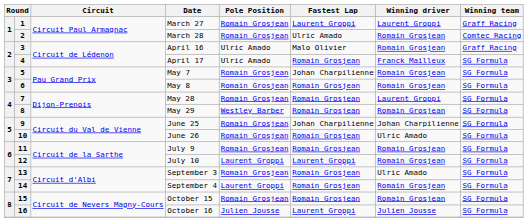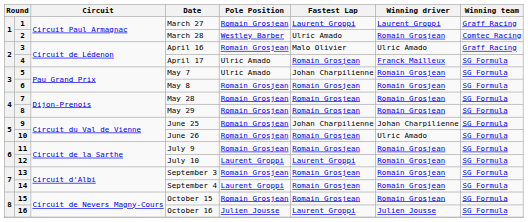 <table class="wikitable" style="font-size: 85%">
 <tr>
 <th colspan=2>Round</th>
 <th>Circuit</th>
 <th>Date</th>
 <th>Pole Position</th>
 <th>Fastest Lap</th>
 <th>Winning driver</th>
 <th>Winning team</th>
 </tr>
 <tr>
 <th rowspan=2>1</th>
 <th>1</th>
 <td rowspan=2 nowrap> <a href='#'>Circuit Paul Armagnac</a></td>
 <td nowrap>March 27</td>
 <td nowrap> <a href='#'>Romain Grosjean</a></td>
 <td nowrap> <a href='#'>Laurent Groppi</a></td>
 <td nowrap> <a href='#'>Laurent Groppi</a></td>
 <td nowrap> <a href='#'>Graff Racing</a></td>
 </tr>
 <tr>
 <th>2</th>
 <td nowrap>March 28</td>
-<td nowrap> <a href='#'>Romain Grosjean</a></td>
+<td nowrap> <a href='#'>Westley Barber</a></td>
 <td nowrap> Ulric Amado</td>
 <td nowrap> <a href='#'>Romain Grosjean</a></td>
 <td nowrap> <a href='#'>Comtec Racing</a></td>
 </tr>
 <tr>
 <th rowspan=2>2</th>
 <th>3</th>
 <td rowspan=2 nowrap> <a href='#'>Circuit de Lédenon</a></td>
 <td nowrap>April 16</td>
+<td nowrap> <a href='#'>Romain Grosjean</a></td>
+<td nowrap> Malo Olivier</td>
 <td nowrap> Ulric Amado</td>
-<td nowrap> Malo Olivier</td>
-<td nowrap> <a href='#'>Romain Grosjean</a></td>
 <td nowrap> <a href='#'>Graff Racing</a></td>
 </tr>
 <tr>
 <th>4</th>
 <td nowrap>April 17</td>
 <td nowrap> Ulric Amado</td>
 <td nowrap> <a href='#'>Romain Grosjean</a></td>
 <td nowrap> <a href='#'>Franck Mailleux</a></td>
 <td nowrap> <a href='#'>SG Formula</a></td>
 </tr>
 <tr>
 <th rowspan=2>3</th>
 <th>5</th>
 <td rowspan=2 nowrap> <a href='#'>Pau Grand Prix</a></td>
 <td nowrap>May 7</td>
-<td nowrap> <a href='#'>Romain Grosjean</a></td>
+<td nowrap> Ulric Amado</td>
 <td nowrap> Johan Charpilienne</td>
 <td nowrap> <a href='#'>Romain Grosjean</a></td>
 <td nowrap> <a href='#'>SG Formula</a></td>
 </tr>
 <tr>
 <th>6</th>
 <td nowrap>May 8</td>
 <td nowrap> <a href='#'>Romain Grosjean</a></td>
 <td nowrap> <a href='#'>Romain Grosjean</a></td>
 <td nowrap> <a href='#'>Romain Grosjean</a></td>
 <td nowrap> <a href='#'>SG Formula</a></td>
 </tr>
 <tr>
 <th rowspan=2>4</th>
 <th>7</th>
 <td rowspan=2 nowrap> <a href='#'>Dijon-Prenois</a></td>
 <td nowrap>May 28</td>
 <td nowrap> <a href='#'>Romain Grosjean</a></td>
 <td nowrap> <a href='#'>Romain Grosjean</a></td>
-<td nowrap> <a href='#'>Laurent Groppi</a></td>
+<td nowrap> <a href='#'>Romain Grosjean</a></td>
 <td nowrap> <a href='#'>SG Formula</a></td>
 </tr>
 <tr>
 <th>8</th>
 <td nowrap>May 29</td>
-<td nowrap> <a href='#'>Westley Barber</a></td>
+<td nowrap> <a href='#'>Romain Grosjean</a></td>
 <td nowrap> <a href='#'>Romain Grosjean</a></td>
 <td nowrap> <a href='#'>Romain Grosjean</a></td>
 <td nowrap> <a href='#'>SG Formula</a></td>
 </tr>
 <tr>
 <th rowspan=2>5</th>
 <th>9</th>
 <td rowspan=2 nowrap> <a href='#'>Circuit du Val de Vienne</a></td>
 <td nowrap>June 25</td>
 <td nowrap> <a href='#'>Romain Grosjean</a></td>
 <td nowrap> Johan Charpilienne</td>
 <td nowrap> Johan Charpilienne</td>
 <td nowrap> <a href='#'>SG Formula</a></td>
 </tr>
 <tr>
 <th>10</th>
 <td nowrap>June 26</td>
 <td nowrap> <a href='#'>Romain Grosjean</a></td>
 <td nowrap> <a href='#'>Romain Grosjean</a></td>
 <td nowrap> Ulric Amado</td>
 <td nowrap> <a href='#'>SG Formula</a></td>
 </tr>
 <tr>
 <th rowspan=2>6</th>
 <th>11</th>
 <td rowspan=2 nowrap> <a href='#'>Circuit de la Sarthe</a></td>
 <td nowrap>July 9</td>
 <td nowrap> <a href='#'>Romain Grosjean</a></td>
 <td nowrap> <a href='#'>Romain Grosjean</a></td>
 <td nowrap> <a href='#'>Romain Grosjean</a></td>
 <td nowrap> <a href='#'>SG Formula</a></td>
 </tr>
 <tr>
 <th>12</th>
 <td nowrap>July 10</td>
 <td nowrap> <a href='#'>Laurent Groppi</a></td>
 <td nowrap> <a href='#'>Laurent Groppi</a></td>
 <td nowrap> <a href='#'>Romain Grosjean</a></td>
 <td nowrap> <a href='#'>SG Formula</a></td>
 </tr>
 <tr>
 <th rowspan=2>7</th>
 <th>13</th>
 <td rowspan=2 nowrap> <a href='#'>Circuit d'Albi</a></td>
 <td nowrap>September 3</td>
 <td nowrap> <a href='#'>Romain Grosjean</a></td>
 <td nowrap> <a href='#'>Romain Grosjean</a></td>
-<td nowrap> Ulric Amado</td>
+<td nowrap> <a href='#'>Romain Grosjean</a></td>
 <td nowrap> <a href='#'>SG Formula</a></td>
 </tr>
 <tr>
 <th>14</th>
 <td nowrap>September 4</td>
 <td nowrap> <a href='#'>Laurent Groppi</a></td>
 <td nowrap> <a href='#'>Romain Grosjean</a></td>
 <td nowrap> <a href='#'>Romain Grosjean</a></td>
 <td nowrap> <a href='#'>SG Formula</a></td>
 </tr>
 <tr>
 <th rowspan=2>8</th>
 <th>15</th>
 <td rowspan=2 nowrap> <a href='#'>Circuit de Nevers Magny-Cours</a></td>
 <td nowrap>October 15</td>
 <td nowrap> <a href='#'>Romain Grosjean</a></td>
 <td nowrap> <a href='#'>Romain Grosjean</a></td>
 <td nowrap> <a href='#'>Romain Grosjean</a></td>
 <td nowrap> <a href='#'>SG Formula</a></td>
 </tr>
 <tr>
 <th>16</th>
 <td nowrap>October 16</td>
 <td nowrap> <a href='#'>Julien Jousse</a></td>
 <td nowrap> <a href='#'>Laurent Groppi</a></td>
 <td nowrap> <a href='#'>Julien Jousse</a></td>
 <td nowrap> <a href='#'>SG Formula</a></td>
 </tr>
 <tr>
 </tr>
 </table>
